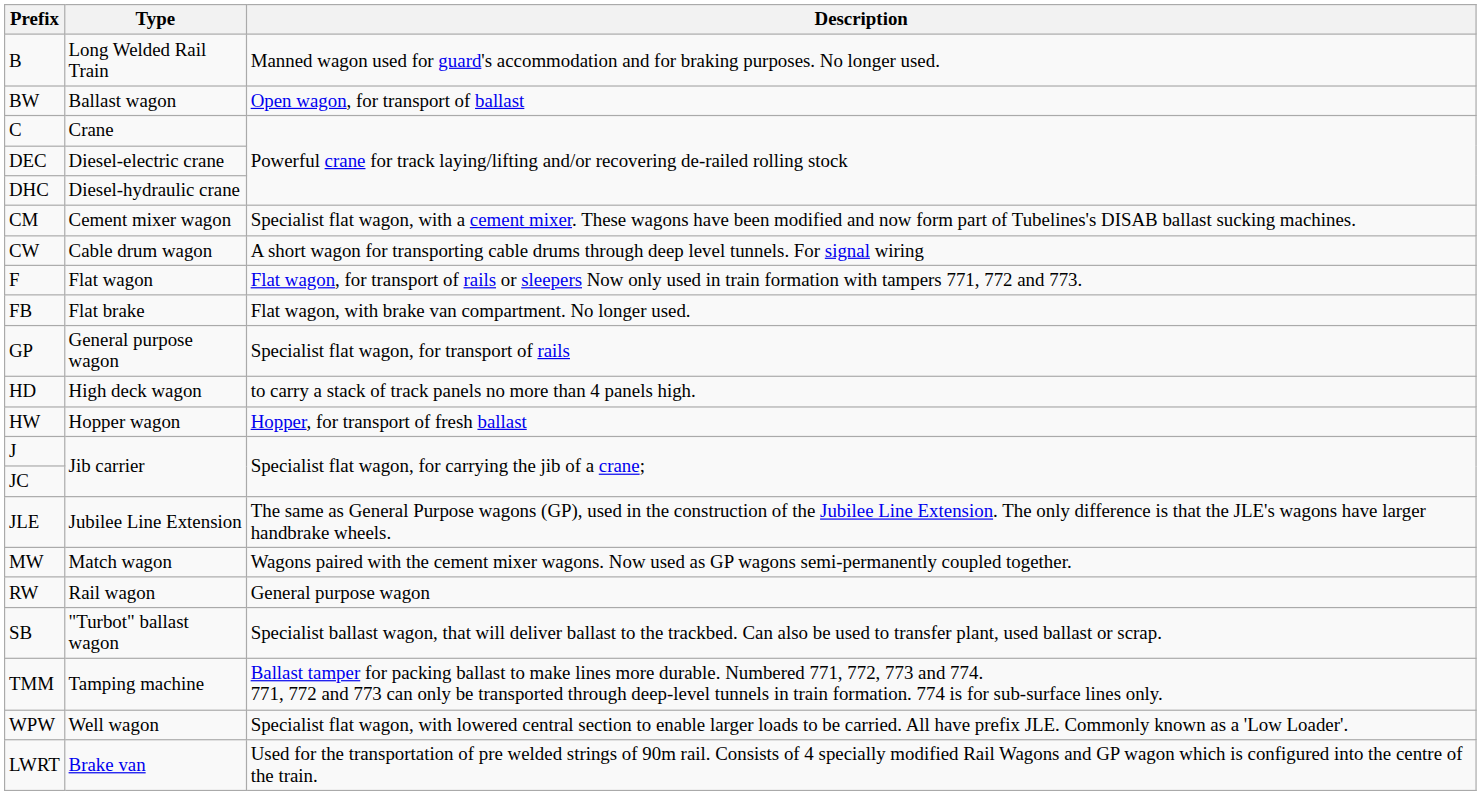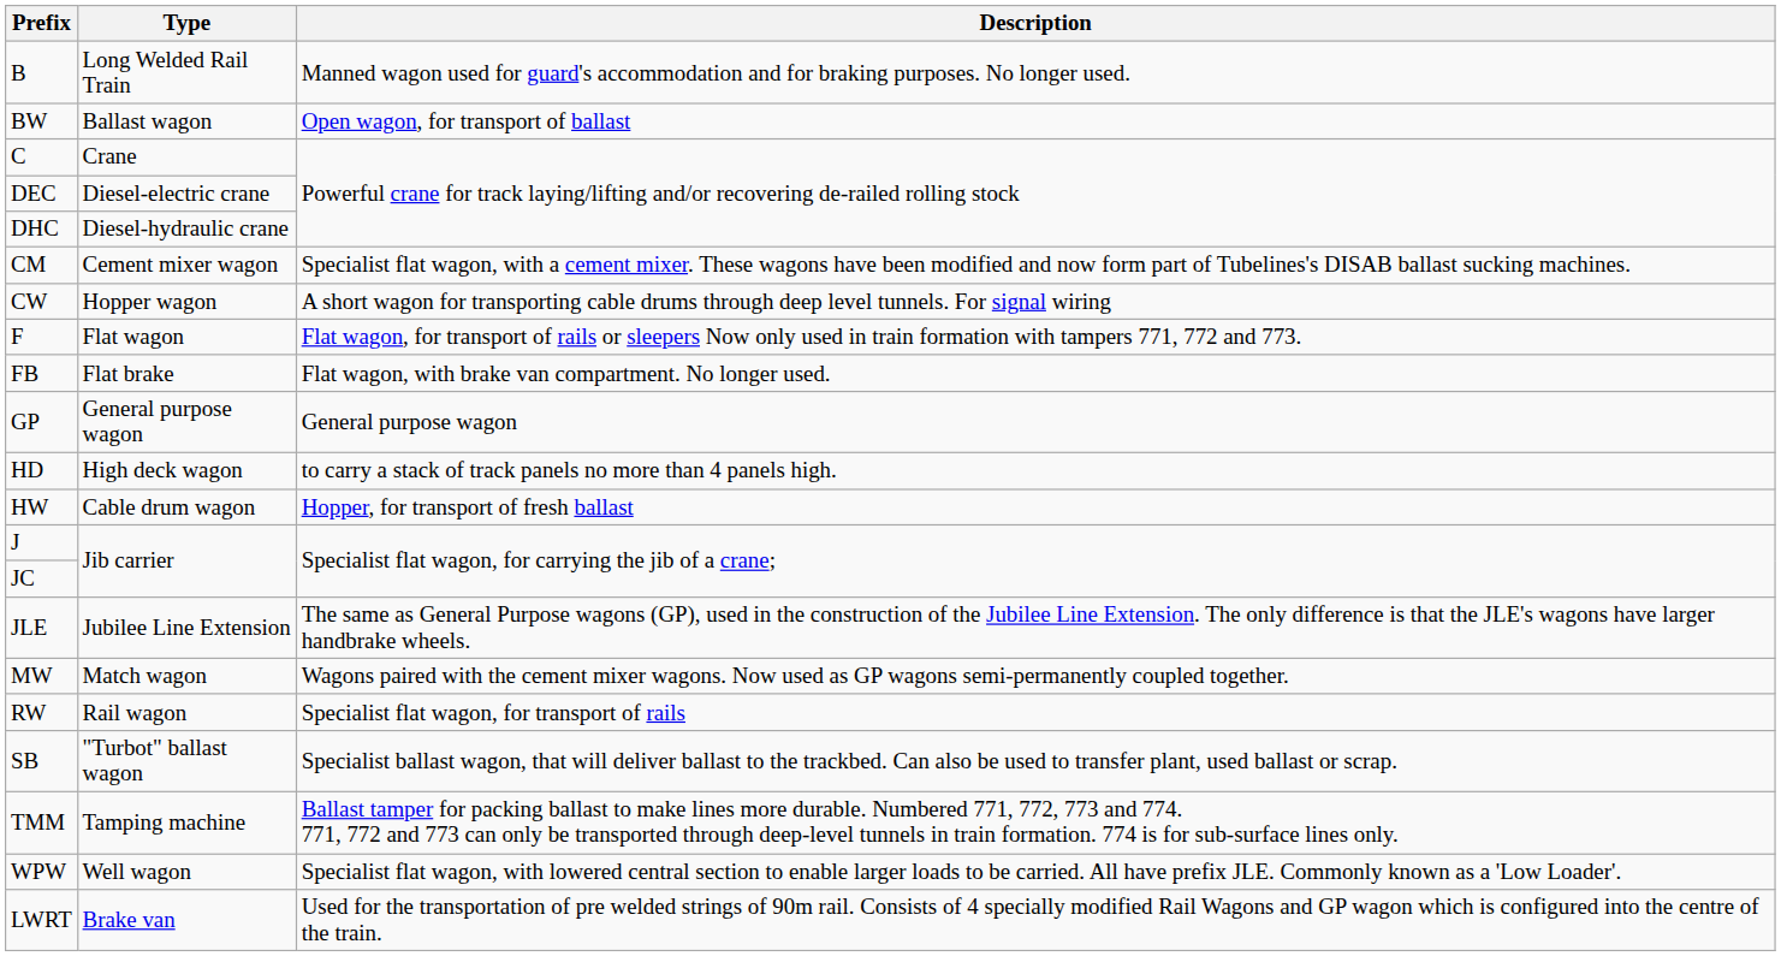 <table class="wikitable">
 <tr>
 <th>Prefix</th>
 <th>Type</th>
 <th>Description</th>
 </tr>
 <tr>
 <td>B</td>
 <td>Long Welded Rail Train</td>
 <td>Manned wagon used for <a href='#'>guard</a>'s accommodation and for braking purposes. No longer used.</td>
 </tr>
 <tr>
 <td>BW</td>
 <td>Ballast wagon</td>
 <td><a href='#'>Open wagon</a>, for transport of <a href='#'>ballast</a></td>
 </tr>
 <tr>
 <td>C</td>
 <td>Crane</td>
 <td rowspan=3>Powerful <a href='#'>crane</a> for track laying/lifting and/or recovering de-railed rolling stock</td>
 </tr>
 <tr>
 <td>DEC</td>
 <td>Diesel-electric crane</td>
 </tr>
 <tr>
 <td>DHC</td>
 <td>Diesel-hydraulic crane</td>
 </tr>
 <tr>
 <td>CM</td>
 <td>Cement mixer wagon</td>
 <td>Specialist flat wagon, with a <a href='#'>cement mixer</a>. These wagons have been modified and now form part of Tubelines's DISAB ballast sucking machines.</td>
 </tr>
 <tr>
 <td>CW</td>
-<td>Cable drum wagon</td>
+<td>Hopper wagon</td>
 <td>A short wagon for transporting cable drums through deep level tunnels. For <a href='#'>signal</a> wiring</td>
 </tr>
 <tr>
 <td>F</td>
 <td>Flat wagon</td>
 <td><a href='#'>Flat wagon</a>, for transport of <a href='#'>rails</a> or <a href='#'>sleepers</a> Now only used in train formation with tampers 771, 772 and 773.</td>
 </tr>
 <tr>
 <td>FB</td>
 <td>Flat brake</td>
 <td>Flat wagon, with brake van compartment. No longer used.</td>
 </tr>
 <tr>
 <td>GP</td>
 <td>General purpose wagon</td>
-<td>Specialist flat wagon, for transport of <a href='#'>rails</a></td>
+<td>General purpose wagon</td>
 </tr>
 <tr>
 <td>HD</td>
 <td>High deck wagon</td>
 <td>to carry a stack of track panels no more than 4 panels high.</td>
 </tr>
 <tr>
 <td>HW</td>
-<td>Hopper wagon</td>
+<td>Cable drum wagon</td>
 <td><a href='#'>Hopper</a>, for transport of fresh <a href='#'>ballast</a></td>
 </tr>
 <tr>
 <td>J</td>
 <td rowspan=2>Jib carrier</td>
 <td rowspan=2>Specialist flat wagon, for carrying the jib of a <a href='#'>crane</a>;</td>
 </tr>
 <tr>
 <td>JC</td>
 </tr>
 <tr>
 <td>JLE</td>
 <td>Jubilee Line Extension</td>
 <td>The same as General Purpose wagons (GP), used in the construction of the <a href='#'>Jubilee Line Extension</a>. The only difference is that the JLE's wagons have larger handbrake wheels.</td>
 </tr>
 <tr>
 <td>MW</td>
 <td>Match wagon</td>
 <td>Wagons paired with the cement mixer wagons. Now used as GP wagons semi-permanently coupled together.</td>
 </tr>
 <tr>
 <td>RW</td>
 <td>Rail wagon</td>
-<td>General purpose wagon</td>
+<td>Specialist flat wagon, for transport of <a href='#'>rails</a></td>
 </tr>
 <tr>
 <td>SB</td>
 <td>"Turbot" ballast wagon</td>
 <td>Specialist ballast wagon, that will deliver ballast to the trackbed. Can also be used to transfer plant, used ballast or scrap.</td>
 </tr>
 <tr>
 <td>TMM</td>
 <td>Tamping machine</td>
 <td><a href='#'>Ballast tamper</a> for packing ballast to make lines more durable. Numbered 771, 772, 773 and 774.<br>771, 772 and 773 can only be transported through deep-level tunnels in train formation. 774 is for sub-surface lines only.</td>
 </tr>
 <tr>
 <td>WPW</td>
 <td>Well wagon</td>
 <td>Specialist flat wagon, with lowered central section to enable larger loads to be carried. All have prefix JLE. Commonly known as a 'Low Loader'.</td>
 </tr>
 <tr>
 <td>LWRT</td>
 <td><a href='#'>Brake van</a></td>
 <td>Used for the transportation of pre welded strings of 90m rail. Consists of 4 specially modified Rail Wagons and GP wagon which is configured into the centre of the train.</td>
 </tr>
 </table>
